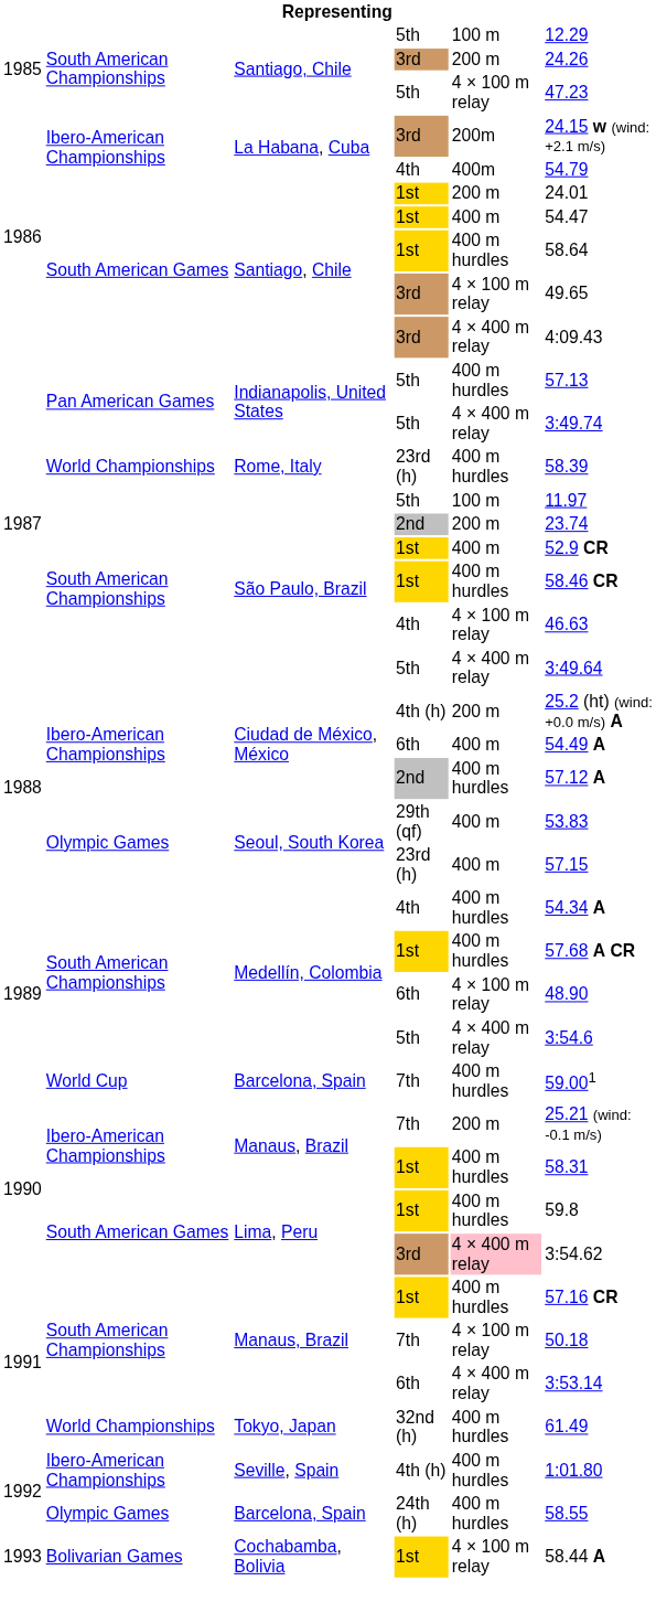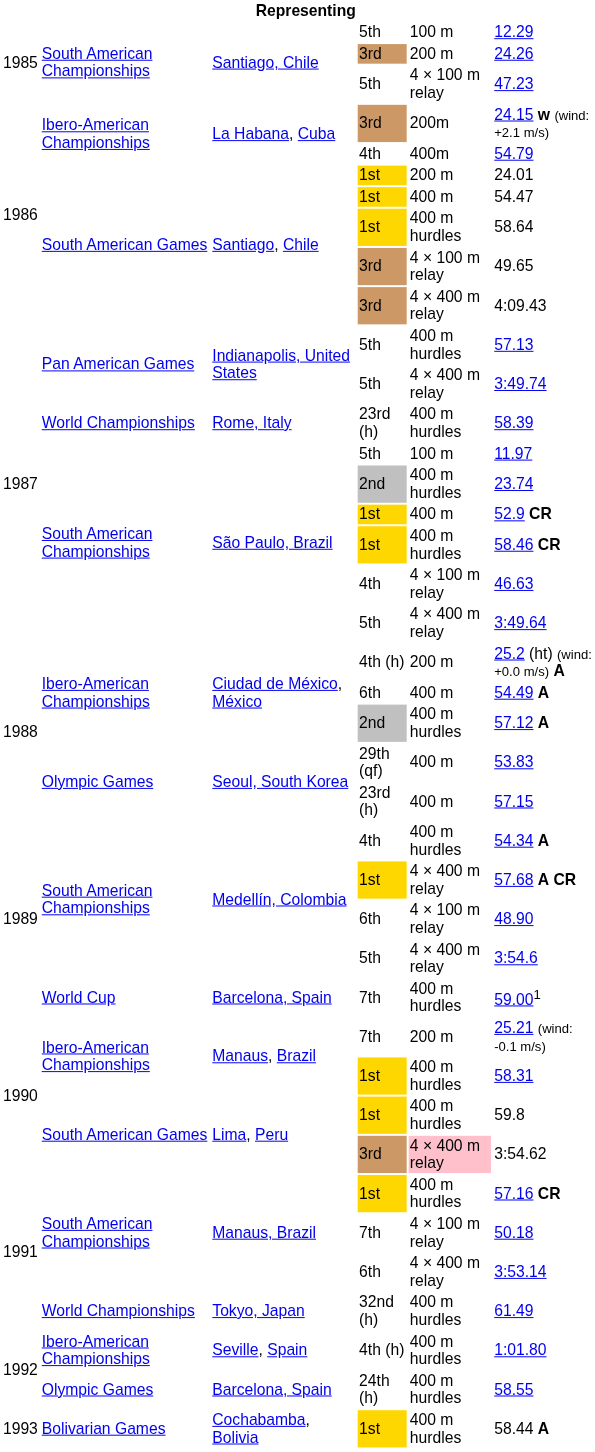 <table>
 <tr>
 <th colspan="6">Representing </th>
 </tr>
 <tr>
 <td rowspan=3>1985</td>
 <td rowspan=3><a href='#'>South American Championships</a></td>
 <td rowspan=3><a href='#'>Santiago, Chile</a></td>
 <td>5th</td>
 <td>100 m</td>
 <td><a href='#'>12.29</a></td>
 </tr>
 <tr>
 <td bgcolor="cc9966">3rd</td>
 <td>200 m</td>
 <td><a href='#'>24.26</a></td>
 </tr>
 <tr>
 <td>5th</td>
 <td>4 × 100 m relay</td>
 <td><a href='#'>47.23</a></td>
 </tr>
 <tr>
 <td rowspan=7>1986</td>
 <td rowspan=2><a href='#'>Ibero-American Championships</a></td>
 <td rowspan=2><a href='#'>La Habana</a>, <a href='#'>Cuba</a></td>
 <td bgcolor="cc9966">3rd</td>
 <td>200m</td>
 <td><a href='#'>24.15</a> <strong>w</strong> <small>(wind: +2.1 m/s)</small></td>
 </tr>
 <tr>
 <td>4th</td>
 <td>400m</td>
 <td><a href='#'>54.79</a></td>
 </tr>
 <tr>
 <td rowspan = "5"><a href='#'>South American Games</a></td>
 <td rowspan = "5"><a href='#'>Santiago</a>, <a href='#'>Chile</a></td>
 <td bgcolor=gold>1st</td>
 <td>200 m</td>
 <td>24.01</td>
 </tr>
 <tr>
 <td bgcolor=gold>1st</td>
 <td>400 m</td>
 <td>54.47</td>
 </tr>
 <tr>
 <td bgcolor=gold>1st</td>
 <td>400 m hurdles</td>
 <td>58.64</td>
 </tr>
 <tr>
 <td bgcolor=cc9966>3rd</td>
 <td>4 × 100 m relay</td>
 <td>49.65</td>
 </tr>
 <tr>
 <td bgcolor=cc9966>3rd</td>
 <td>4 × 400 m relay</td>
 <td>4:09.43</td>
 </tr>
 <tr>
 <td rowspan=9>1987</td>
 <td rowspan=2><a href='#'>Pan American Games</a></td>
 <td rowspan=2><a href='#'>Indianapolis, United States</a></td>
 <td>5th</td>
 <td>400 m hurdles</td>
 <td><a href='#'>57.13</a></td>
 </tr>
 <tr>
 <td>5th</td>
 <td>4 × 400 m relay</td>
 <td><a href='#'>3:49.74</a></td>
 </tr>
 <tr>
 <td><a href='#'>World Championships</a></td>
 <td><a href='#'>Rome, Italy</a></td>
 <td>23rd (h)</td>
 <td>400 m hurdles</td>
 <td><a href='#'>58.39</a></td>
 </tr>
 <tr>
 <td rowspan=6><a href='#'>South American Championships</a></td>
 <td rowspan=6><a href='#'>São Paulo, Brazil</a></td>
 <td>5th</td>
 <td>100 m</td>
 <td><a href='#'>11.97</a></td>
 </tr>
 <tr>
 <td bgcolor="silver">2nd</td>
-<td>200 m</td>
+<td>400 m hurdles</td>
 <td><a href='#'>23.74</a></td>
 </tr>
 <tr>
 <td bgcolor="gold">1st</td>
 <td>400 m</td>
 <td><a href='#'>52.9</a> <strong>CR</strong></td>
 </tr>
 <tr>
 <td bgcolor="gold">1st</td>
 <td>400 m hurdles</td>
 <td><a href='#'>58.46</a> <strong>CR</strong></td>
 </tr>
 <tr>
 <td>4th</td>
 <td>4 × 100 m relay</td>
 <td><a href='#'>46.63</a></td>
 </tr>
 <tr>
 <td>5th</td>
 <td>4 × 400 m relay</td>
 <td><a href='#'>3:49.64</a></td>
 </tr>
 <tr>
 <td rowspan=5>1988</td>
 <td rowspan=3><a href='#'>Ibero-American Championships</a></td>
 <td rowspan=3><a href='#'>Ciudad de México</a>, <a href='#'>México</a></td>
 <td>4th (h)</td>
 <td>200 m</td>
 <td><a href='#'>25.2</a> (ht) <small>(wind: +0.0 m/s)</small> <strong>A</strong></td>
 </tr>
 <tr>
 <td>6th</td>
 <td>400 m</td>
 <td><a href='#'>54.49</a> <strong>A</strong></td>
 </tr>
 <tr>
 <td bgcolor=silver>2nd</td>
 <td>400 m hurdles</td>
 <td><a href='#'>57.12</a> <strong>A</strong></td>
 </tr>
 <tr>
 <td rowspan=2><a href='#'>Olympic Games</a></td>
 <td rowspan=2><a href='#'>Seoul, South Korea</a></td>
 <td>29th (qf)</td>
 <td>400 m</td>
 <td><a href='#'>53.83</a></td>
 </tr>
 <tr>
 <td>23rd (h)</td>
 <td>400 m</td>
 <td><a href='#'>57.15</a></td>
 </tr>
 <tr>
 <td rowspan=5>1989</td>
 <td rowspan=4><a href='#'>South American Championships</a></td>
 <td rowspan=4><a href='#'>Medellín, Colombia</a></td>
 <td>4th</td>
 <td>400 m hurdles</td>
 <td><a href='#'>54.34</a> <strong>A</strong></td>
 </tr>
 <tr>
 <td bgcolor="gold">1st</td>
-<td>400 m hurdles</td>
+<td>4 × 400 m relay</td>
 <td><a href='#'>57.68</a> <strong>A</strong> <strong>CR</strong></td>
 </tr>
 <tr>
 <td>6th</td>
 <td>4 × 100 m relay</td>
 <td><a href='#'>48.90</a></td>
 </tr>
 <tr>
 <td>5th</td>
 <td>4 × 400 m relay</td>
 <td><a href='#'>3:54.6</a></td>
 </tr>
 <tr>
 <td><a href='#'>World Cup</a></td>
 <td><a href='#'>Barcelona, Spain</a></td>
 <td>7th</td>
 <td>400 m hurdles</td>
 <td><a href='#'>59.00</a><sup>1</sup></td>
 </tr>
 <tr>
 <td rowspan=4>1990</td>
 <td rowspan=2><a href='#'>Ibero-American Championships</a></td>
 <td rowspan=2><a href='#'>Manaus</a>, <a href='#'>Brazil</a></td>
 <td>7th</td>
 <td>200 m</td>
 <td><a href='#'>25.21</a> <small>(wind: -0.1 m/s)</small></td>
 </tr>
 <tr>
 <td bgcolor=gold>1st</td>
 <td>400 m hurdles</td>
 <td><a href='#'>58.31</a></td>
 </tr>
 <tr>
 <td rowspan = "2"><a href='#'>South American Games</a></td>
 <td rowspan = "2"><a href='#'>Lima</a>, <a href='#'>Peru</a></td>
 <td bgcolor=gold>1st</td>
 <td>400 m hurdles</td>
 <td>59.8</td>
 </tr>
 <tr>
 <td bgcolor=cc9966>3rd</td>
 <td style="background: pink;">4 × 400 m relay</td>
 <td>3:54.62</td>
 </tr>
 <tr>
 <td rowspan=4>1991</td>
 <td rowspan=3><a href='#'>South American Championships</a></td>
 <td rowspan=3><a href='#'>Manaus, Brazil</a></td>
 <td bgcolor="gold">1st</td>
 <td>400 m hurdles</td>
 <td><a href='#'>57.16</a> <strong>CR</strong></td>
 </tr>
 <tr>
 <td>7th</td>
 <td>4 × 100 m relay</td>
 <td><a href='#'>50.18</a></td>
 </tr>
 <tr>
 <td>6th</td>
 <td>4 × 400 m relay</td>
 <td><a href='#'>3:53.14</a></td>
 </tr>
 <tr>
 <td><a href='#'>World Championships</a></td>
 <td><a href='#'>Tokyo, Japan</a></td>
 <td>32nd (h)</td>
 <td>400 m hurdles</td>
 <td><a href='#'>61.49</a></td>
 </tr>
 <tr>
 <td rowspan=2>1992</td>
 <td><a href='#'>Ibero-American Championships</a></td>
 <td><a href='#'>Seville</a>, <a href='#'>Spain</a></td>
 <td>4th (h)</td>
 <td>400 m hurdles</td>
 <td><a href='#'>1:01.80</a></td>
 </tr>
 <tr>
 <td><a href='#'>Olympic Games</a></td>
 <td><a href='#'>Barcelona, Spain</a></td>
 <td>24th (h)</td>
 <td>400 m hurdles</td>
 <td><a href='#'>58.55</a></td>
 </tr>
 <tr>
 <td>1993</td>
 <td><a href='#'>Bolivarian Games</a></td>
 <td><a href='#'>Cochabamba</a>, <a href='#'>Bolivia</a></td>
 <td bgcolor=gold>1st</td>
-<td>4 × 100 m relay</td>
+<td>400 m hurdles</td>
 <td>58.44 <strong>A</strong></td>
 </tr>
 </table>
